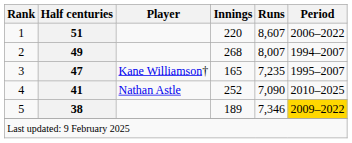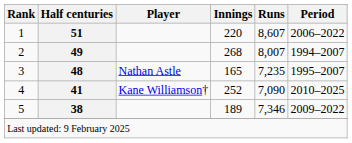 <table class="wikitable plainrowheaders sortable">
 <tr>
 <th scope=col>Rank</th>
 <th scope=col>Half centuries</th>
 <th scope=col>Player</th>
 <th scope=col>Innings</th>
 <th scope=col>Runs</th>
 <th scope=col>Period</th>
 </tr>
 <tr>
 <td align=center>1</td>
 <th scope=row style="text-align:center;">51</th>
 <td></td>
 <td align=center>220</td>
 <td align=center>8,607</td>
 <td>2006–2022</td>
 </tr>
 <tr>
 <td align=center>2</td>
 <th scope=row style="text-align:center;">49</th>
 <td></td>
 <td align=center>268</td>
 <td align=center>8,007</td>
 <td>1994–2007</td>
 </tr>
 <tr>
 <td align=center>3</td>
-<th scope="row" style="text-align:center;">47</th>
-<td><a href='#'>Kane Williamson</a>†</td>
+<th scope="row" style="text-align:center;">48</th>
+<td><a href='#'>Nathan Astle</a></td>
 <td align=center>165</td>
 <td align=center>7,235</td>
 <td>1995–2007</td>
 </tr>
 <tr>
 <td align=center>4</td>
 <th scope="row" style="text-align:center;">41</th>
-<td><a href='#'>Nathan Astle</a></td>
+<td><a href='#'>Kane Williamson</a>†</td>
 <td align="center">252</td>
 <td align="center">7,090</td>
 <td>2010–2025</td>
 </tr>
 <tr>
 <td align=center>5</td>
 <th scope=row style=text-align:center;>38</th>
 <td></td>
 <td align=center>189</td>
 <td align=center>7,346</td>
-<td style="background: gold;">2009–2022</td>
+<td>2009–2022</td>
 </tr>
 <tr>
 </tr>
 <tr class=sortbottom>
 <td colspan=6><small>Last updated: 9 February 2025</small></td>
 </tr>
 </table>
